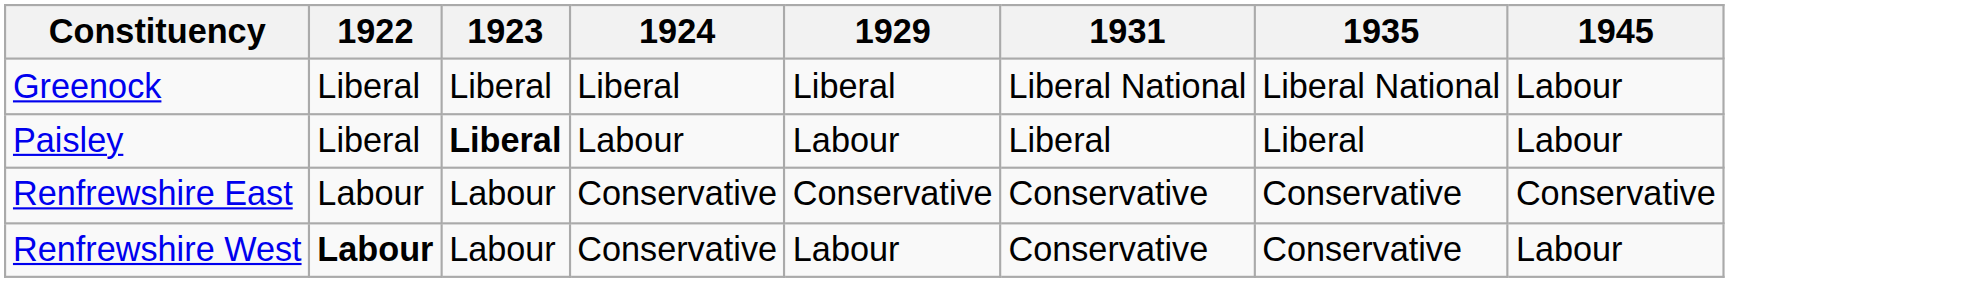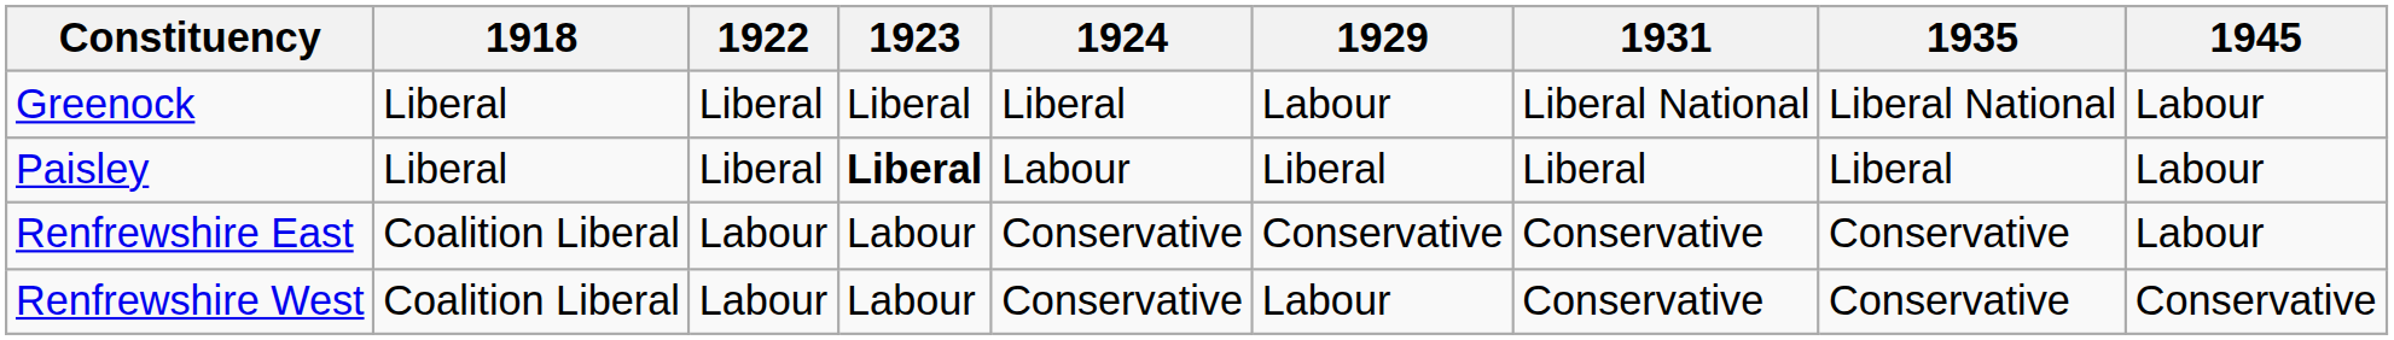 <table class="wikitable sortable">
 <tr>
 <th>Constituency</th>
+<th>1918</th>
 <th>1922</th>
 <th>1923</th>
 <th>1924</th>
 <th>1929</th>
 <th>1931</th>
 <th>1935</th>
 <th>1945</th>
 </tr>
 <tr>
 <td><a href='#'>Greenock</a></td>
 <td bgcolor=>Liberal</td>
 <td bgcolor=>Liberal</td>
 <td bgcolor=>Liberal</td>
 <td bgcolor=>Liberal</td>
+<td bgcolor=>Labour</td>
 <td bgcolor=>Liberal National</td>
 <td bgcolor=>Liberal National</td>
 <td bgcolor=>Labour</td>
 </tr>
 <tr>
 <td><a href='#'>Paisley</a></td>
 <td bgcolor=>Liberal</td>
+<td bgcolor=>Liberal</td>
 <td bgcolor=><strong>Liberal</strong></td>
 <td bgcolor=>Labour</td>
-<td bgcolor=>Labour</td>
+<td bgcolor=>Liberal</td>
 <td bgcolor=>Liberal</td>
 <td bgcolor=>Liberal</td>
 <td bgcolor=>Labour</td>
 </tr>
 <tr>
 <td><a href='#'>Renfrewshire East</a></td>
+<td bgcolor=>Coalition Liberal</td>
 <td bgcolor=>Labour</td>
 <td bgcolor=>Labour</td>
 <td bgcolor=>Conservative</td>
 <td bgcolor=>Conservative</td>
 <td bgcolor=>Conservative</td>
 <td bgcolor=>Conservative</td>
-<td bgcolor=>Conservative</td>
+<td bgcolor=>Labour</td>
 </tr>
 <tr>
 <td><a href='#'>Renfrewshire West</a></td>
-<td bgcolor=><strong>Labour</strong></td>
+<td bgcolor=>Coalition Liberal</td>
+<td bgcolor=>Labour</td>
 <td bgcolor=>Labour</td>
 <td bgcolor=>Conservative</td>
 <td bgcolor=>Labour</td>
 <td bgcolor=>Conservative</td>
 <td bgcolor=>Conservative</td>
-<td bgcolor=>Labour</td>
+<td bgcolor=>Conservative</td>
 </tr>
 </table>
